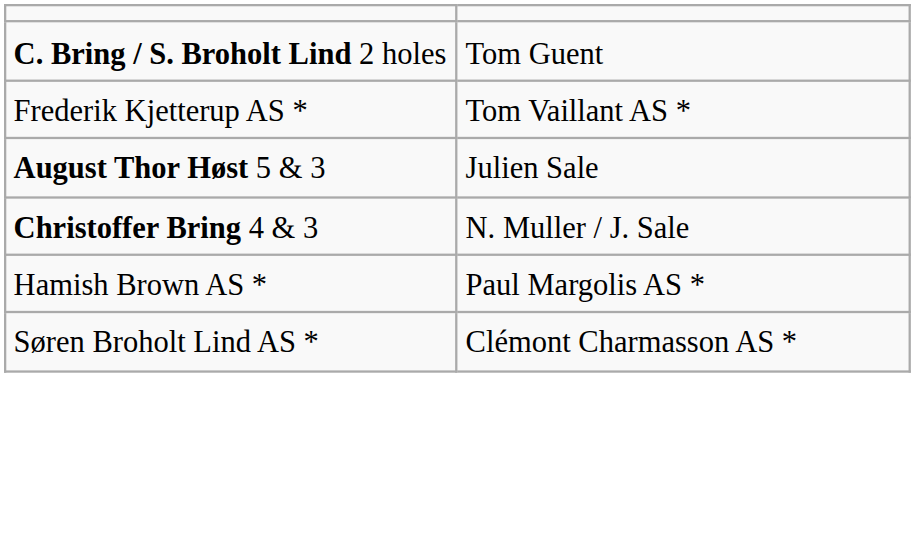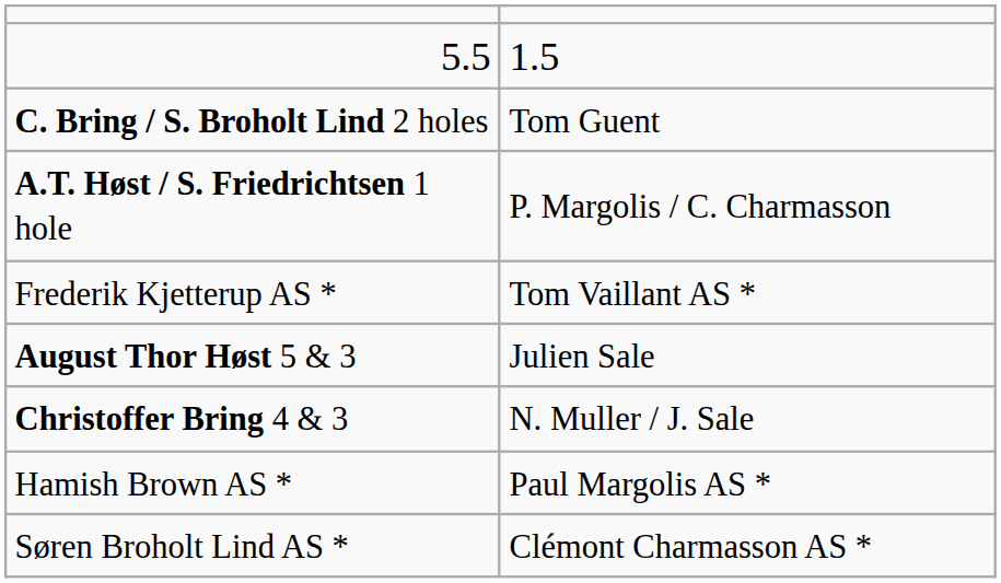 <table class="wikitable">
 <tr>
 <td align="center" width="190"></td>
 <td align="center" width="190"></td>
 </tr>
 <tr>
+<td align="right">5.5</td>
+<td>1.5</td>
+</tr>
+<tr>
 <td><small><strong>C. Bring / S. Broholt Lind</strong> 2 holes</small></td>
 <td><small>Tom Guent</small></td>
+</tr>
+<tr>
+<td><small><strong>A.T. Høst / S. Friedrichtsen</strong> 1 hole</small></td>
+<td><small>P. Margolis / C. Charmasson</small></td>
 </tr>
 <tr>
 <td><small>Frederik Kjetterup AS *</small></td>
 <td><small>Tom Vaillant AS *</small></td>
 </tr>
 <tr>
 <td><small><strong>August Thor Høst</strong> 5 & 3</small></td>
 <td><small>Julien Sale</small></td>
 </tr>
 <tr>
 <td><small><strong>Christoffer Bring</strong> 4 & 3</small></td>
 <td><small>N. Muller / J. Sale</small></td>
 </tr>
 <tr>
 <td><small>Hamish Brown AS *</small></td>
 <td><small>Paul Margolis AS *</small></td>
 </tr>
 <tr>
 <td><small>Søren Broholt Lind AS *</small></td>
 <td><small>Clémont Charmasson AS *</small></td>
 </tr>
 </table>
